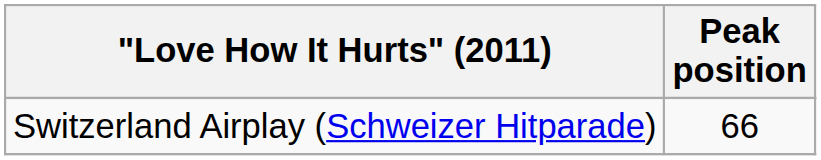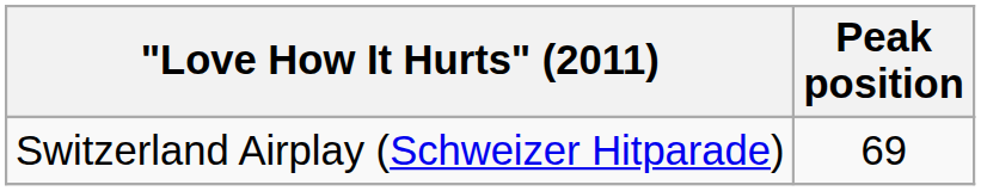 <table class="wikitable sortable plainrowheaders" style="text-align:center">
 <tr>
 <th scope="col">"Love How It Hurts" (2011)</th>
 <th scope="col">Peak<br>position</th>
 </tr>
 <tr>
 </tr>
 <tr>
 <td>Switzerland Airplay (<a href='#'>Schweizer Hitparade</a>)</td>
-<td>66</td>
+<td>69</td>
 </tr>
 <tr>
 </tr>
 </table>
